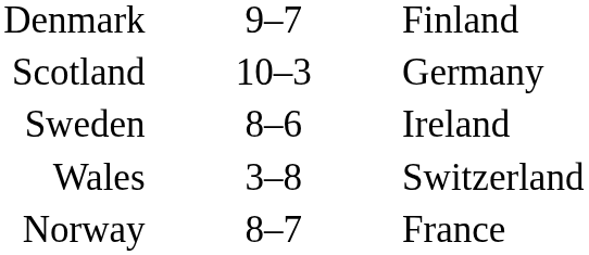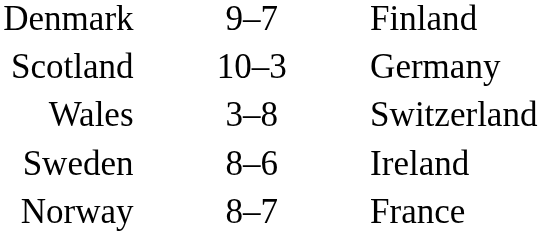 <table style="text-align:center">
 <tr>
 <th width=200></th>
 <th width=100></th>
 <th width=200></th>
 </tr>
 <tr>
 <td align=right>Denmark </td>
 <td>9–7</td>
 <td align=left> Finland</td>
 </tr>
 <tr>
 <td align=right>Scotland </td>
 <td>10–3</td>
 <td align=left> Germany</td>
 </tr>
 <tr>
+<td align=right>Wales </td>
+<td>3–8</td>
+<td align=left> Switzerland</td>
+</tr>
+<tr>
 <td align=right>Sweden </td>
 <td>8–6</td>
 <td align=left> Ireland</td>
-</tr>
-<tr>
-<td align=right>Wales </td>
-<td>3–8</td>
-<td align=left> Switzerland</td>
 </tr>
 <tr>
 <td align=right>Norway </td>
 <td>8–7</td>
 <td align=left> France</td>
 </tr>
 </table>
